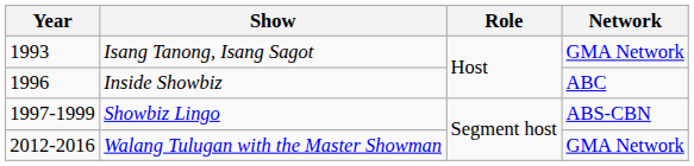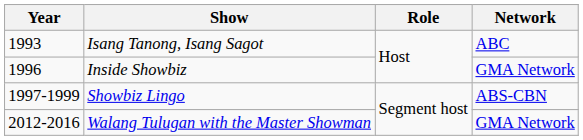 <table class="wikitable">
 <tr>
 <th>Year</th>
 <th>Show</th>
 <th>Role</th>
 <th>Network</th>
 </tr>
 <tr>
 <td>1993</td>
 <td><em>Isang Tanong, Isang Sagot</em></td>
 <td rowspan="2">Host</td>
-<td><a href='#'>GMA Network</a></td>
+<td><a href='#'>ABC</a></td>
 </tr>
 <tr>
 <td>1996</td>
 <td><em>Inside Showbiz</em></td>
-<td><a href='#'>ABC</a></td>
+<td><a href='#'>GMA Network</a></td>
 </tr>
 <tr>
 <td>1997-1999</td>
 <td><em><a href='#'>Showbiz Lingo</a></em></td>
 <td rowspan="2">Segment host</td>
 <td><a href='#'>ABS-CBN</a></td>
 </tr>
 <tr>
 <td>2012-2016</td>
 <td><em><a href='#'>Walang Tulugan with the Master Showman</a></em></td>
 <td><a href='#'>GMA Network</a></td>
 </tr>
 </table>
